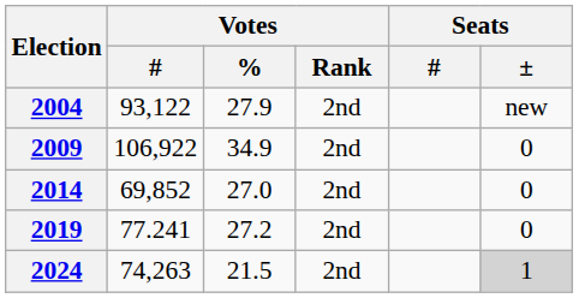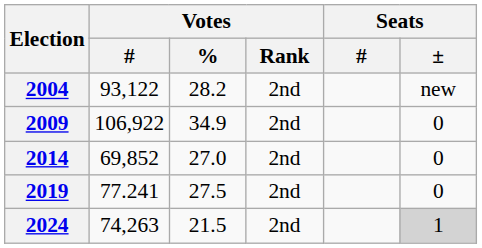 <table class=wikitable style="text-align:center">
 <tr>
 <th rowspan=2>Election</th>
 <th colspan=3>Votes</th>
 <th colspan=2>Seats</th>
 </tr>
 <tr>
 <th style="width:50px">#</th>
 <th style="width:50px">%</th>
 <th style="width:50px">Rank</th>
 <th style="width:50px">#</th>
 <th style="width:50px">±</th>
 </tr>
 <tr>
 <th><a href='#'>2004</a></th>
 <td>93,122</td>
-<td>27.9</td>
+<td>28.2</td>
 <td>2nd</td>
 <td style="text-align:right;"></td>
 <td>new</td>
 </tr>
 <tr>
 <th><a href='#'>2009</a></th>
 <td>106,922</td>
 <td>34.9</td>
 <td>2nd</td>
 <td style="text-align:right;"></td>
 <td> 0</td>
 </tr>
 <tr>
 <th><a href='#'>2014</a></th>
 <td>69,852</td>
 <td>27.0</td>
 <td>2nd</td>
 <td style="text-align:right;"></td>
 <td> 0</td>
 </tr>
 <tr>
 <th><a href='#'>2019</a></th>
 <td>77.241</td>
-<td>27.2</td>
+<td>27.5</td>
 <td>2nd</td>
 <td style="text-align:right;"></td>
 <td> 0</td>
 </tr>
 <tr>
 <th><a href='#'>2024</a></th>
 <td>74,263</td>
 <td>21.5</td>
 <td>2nd</td>
 <td style="text-align:right;"></td>
 <td style="background: lightgrey;"> 1</td>
 </tr>
 </table>
